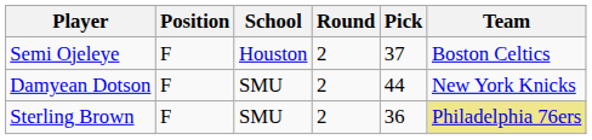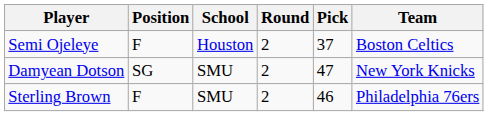 <table class="wikitable" border="1">
 <tr>
 <th>Player</th>
 <th>Position</th>
 <th>School</th>
 <th>Round</th>
 <th>Pick</th>
 <th>Team</th>
 </tr>
 <tr>
 <td><a href='#'>Semi Ojeleye</a></td>
 <td>F</td>
 <td><a href='#'>Houston</a></td>
 <td>2</td>
 <td>37</td>
 <td><a href='#'>Boston Celtics</a></td>
 </tr>
 <tr>
 <td><a href='#'>Damyean Dotson</a></td>
-<td>F</td>
+<td>SG</td>
 <td>SMU</td>
 <td>2</td>
-<td>44</td>
+<td>47</td>
 <td><a href='#'>New York Knicks</a></td>
 </tr>
 <tr>
 <td><a href='#'>Sterling Brown</a></td>
 <td>F</td>
 <td>SMU</td>
 <td>2</td>
-<td>36</td>
-<td style="background: khaki;"><a href='#'>Philadelphia 76ers</a></td>
+<td>46</td>
+<td><a href='#'>Philadelphia 76ers</a></td>
 </tr>
 </table>
